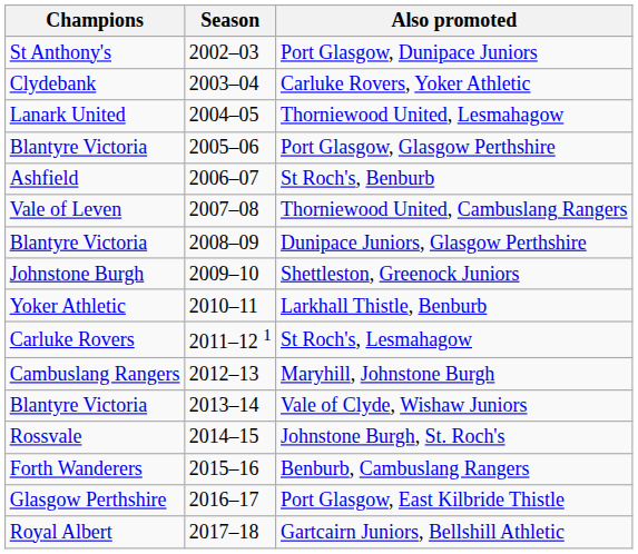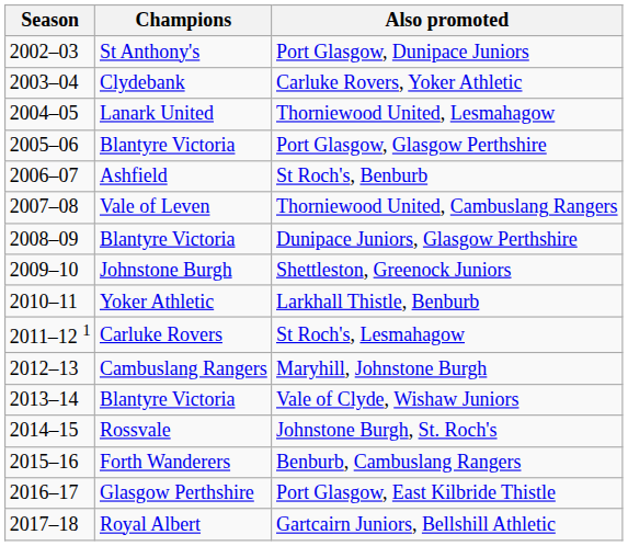 <table class="wikitable" style="text-align:left;">
 <tr>
+<th>Season</th>
 <th>Champions</th>
-<th>Season</th>
 <th>Also promoted</th>
 </tr>
 <tr>
+<td style="text-align:left;">2002–03</td>
 <td><a href='#'>St Anthony's</a></td>
-<td style="text-align:left;">2002–03</td>
 <td><a href='#'>Port Glasgow</a>, <a href='#'>Dunipace Juniors</a></td>
 </tr>
 <tr>
+<td style="text-align:left;">2003–04</td>
 <td><a href='#'>Clydebank</a></td>
-<td style="text-align:left;">2003–04</td>
 <td><a href='#'>Carluke Rovers</a>, <a href='#'>Yoker Athletic</a></td>
 </tr>
 <tr>
+<td style="text-align:left;">2004–05</td>
 <td><a href='#'>Lanark United</a></td>
-<td style="text-align:left;">2004–05</td>
 <td><a href='#'>Thorniewood United</a>, <a href='#'>Lesmahagow</a></td>
 </tr>
 <tr>
+<td style="text-align:left;">2005–06</td>
 <td><a href='#'>Blantyre Victoria</a></td>
-<td style="text-align:left;">2005–06</td>
 <td><a href='#'>Port Glasgow</a>, <a href='#'>Glasgow Perthshire</a></td>
 </tr>
 <tr>
+<td style="text-align:left;">2006–07</td>
 <td><a href='#'>Ashfield</a></td>
-<td style="text-align:left;">2006–07</td>
 <td><a href='#'>St Roch's</a>, <a href='#'>Benburb</a></td>
 </tr>
 <tr>
+<td style="text-align:left;">2007–08</td>
 <td><a href='#'>Vale of Leven</a></td>
-<td style="text-align:left;">2007–08</td>
 <td><a href='#'>Thorniewood United</a>, <a href='#'>Cambuslang Rangers</a></td>
 </tr>
 <tr>
+<td style="text-align:left;">2008–09</td>
 <td><a href='#'>Blantyre Victoria</a></td>
-<td style="text-align:left;">2008–09</td>
 <td><a href='#'>Dunipace Juniors</a>, <a href='#'>Glasgow Perthshire</a></td>
 </tr>
 <tr>
+<td style="text-align:left;">2009–10</td>
 <td><a href='#'>Johnstone Burgh</a></td>
-<td style="text-align:left;">2009–10</td>
 <td><a href='#'>Shettleston</a>, <a href='#'>Greenock Juniors</a></td>
 </tr>
 <tr>
+<td style="text-align:left;">2010–11</td>
 <td><a href='#'>Yoker Athletic</a></td>
-<td style="text-align:left;">2010–11</td>
 <td><a href='#'>Larkhall Thistle</a>, <a href='#'>Benburb</a></td>
 </tr>
 <tr>
+<td style="text-align:left;">2011–12 <sup>1</sup></td>
 <td><a href='#'>Carluke Rovers</a></td>
-<td style="text-align:left;">2011–12 <sup>1</sup></td>
 <td><a href='#'>St Roch's</a>, <a href='#'>Lesmahagow</a></td>
 </tr>
 <tr>
+<td style="text-align:left;">2012–13</td>
 <td><a href='#'>Cambuslang Rangers</a></td>
-<td style="text-align:left;">2012–13</td>
 <td><a href='#'>Maryhill</a>, <a href='#'>Johnstone Burgh</a></td>
 </tr>
 <tr>
+<td style="text-align:left;">2013–14</td>
 <td><a href='#'>Blantyre Victoria</a></td>
-<td style="text-align:left;">2013–14</td>
 <td><a href='#'>Vale of Clyde</a>, <a href='#'>Wishaw Juniors</a></td>
 </tr>
 <tr>
+<td style="text-align:left;">2014–15</td>
 <td><a href='#'>Rossvale</a></td>
-<td style="text-align:left;">2014–15</td>
 <td><a href='#'>Johnstone Burgh</a>, <a href='#'>St. Roch's</a></td>
 </tr>
 <tr>
+<td style="text-align:left;">2015–16</td>
 <td><a href='#'>Forth Wanderers</a></td>
-<td style="text-align:left;">2015–16</td>
 <td><a href='#'>Benburb</a>, <a href='#'>Cambuslang Rangers</a></td>
 </tr>
 <tr>
+<td style="text-align:left;">2016–17</td>
 <td><a href='#'>Glasgow Perthshire</a></td>
-<td style="text-align:left;">2016–17</td>
 <td><a href='#'>Port Glasgow</a>, <a href='#'>East Kilbride Thistle</a></td>
 </tr>
 <tr>
+<td style="text-align:left;">2017–18</td>
 <td><a href='#'>Royal Albert</a></td>
-<td style="text-align:left;">2017–18</td>
 <td><a href='#'>Gartcairn Juniors</a>, <a href='#'>Bellshill Athletic</a></td>
 </tr>
 </table>
